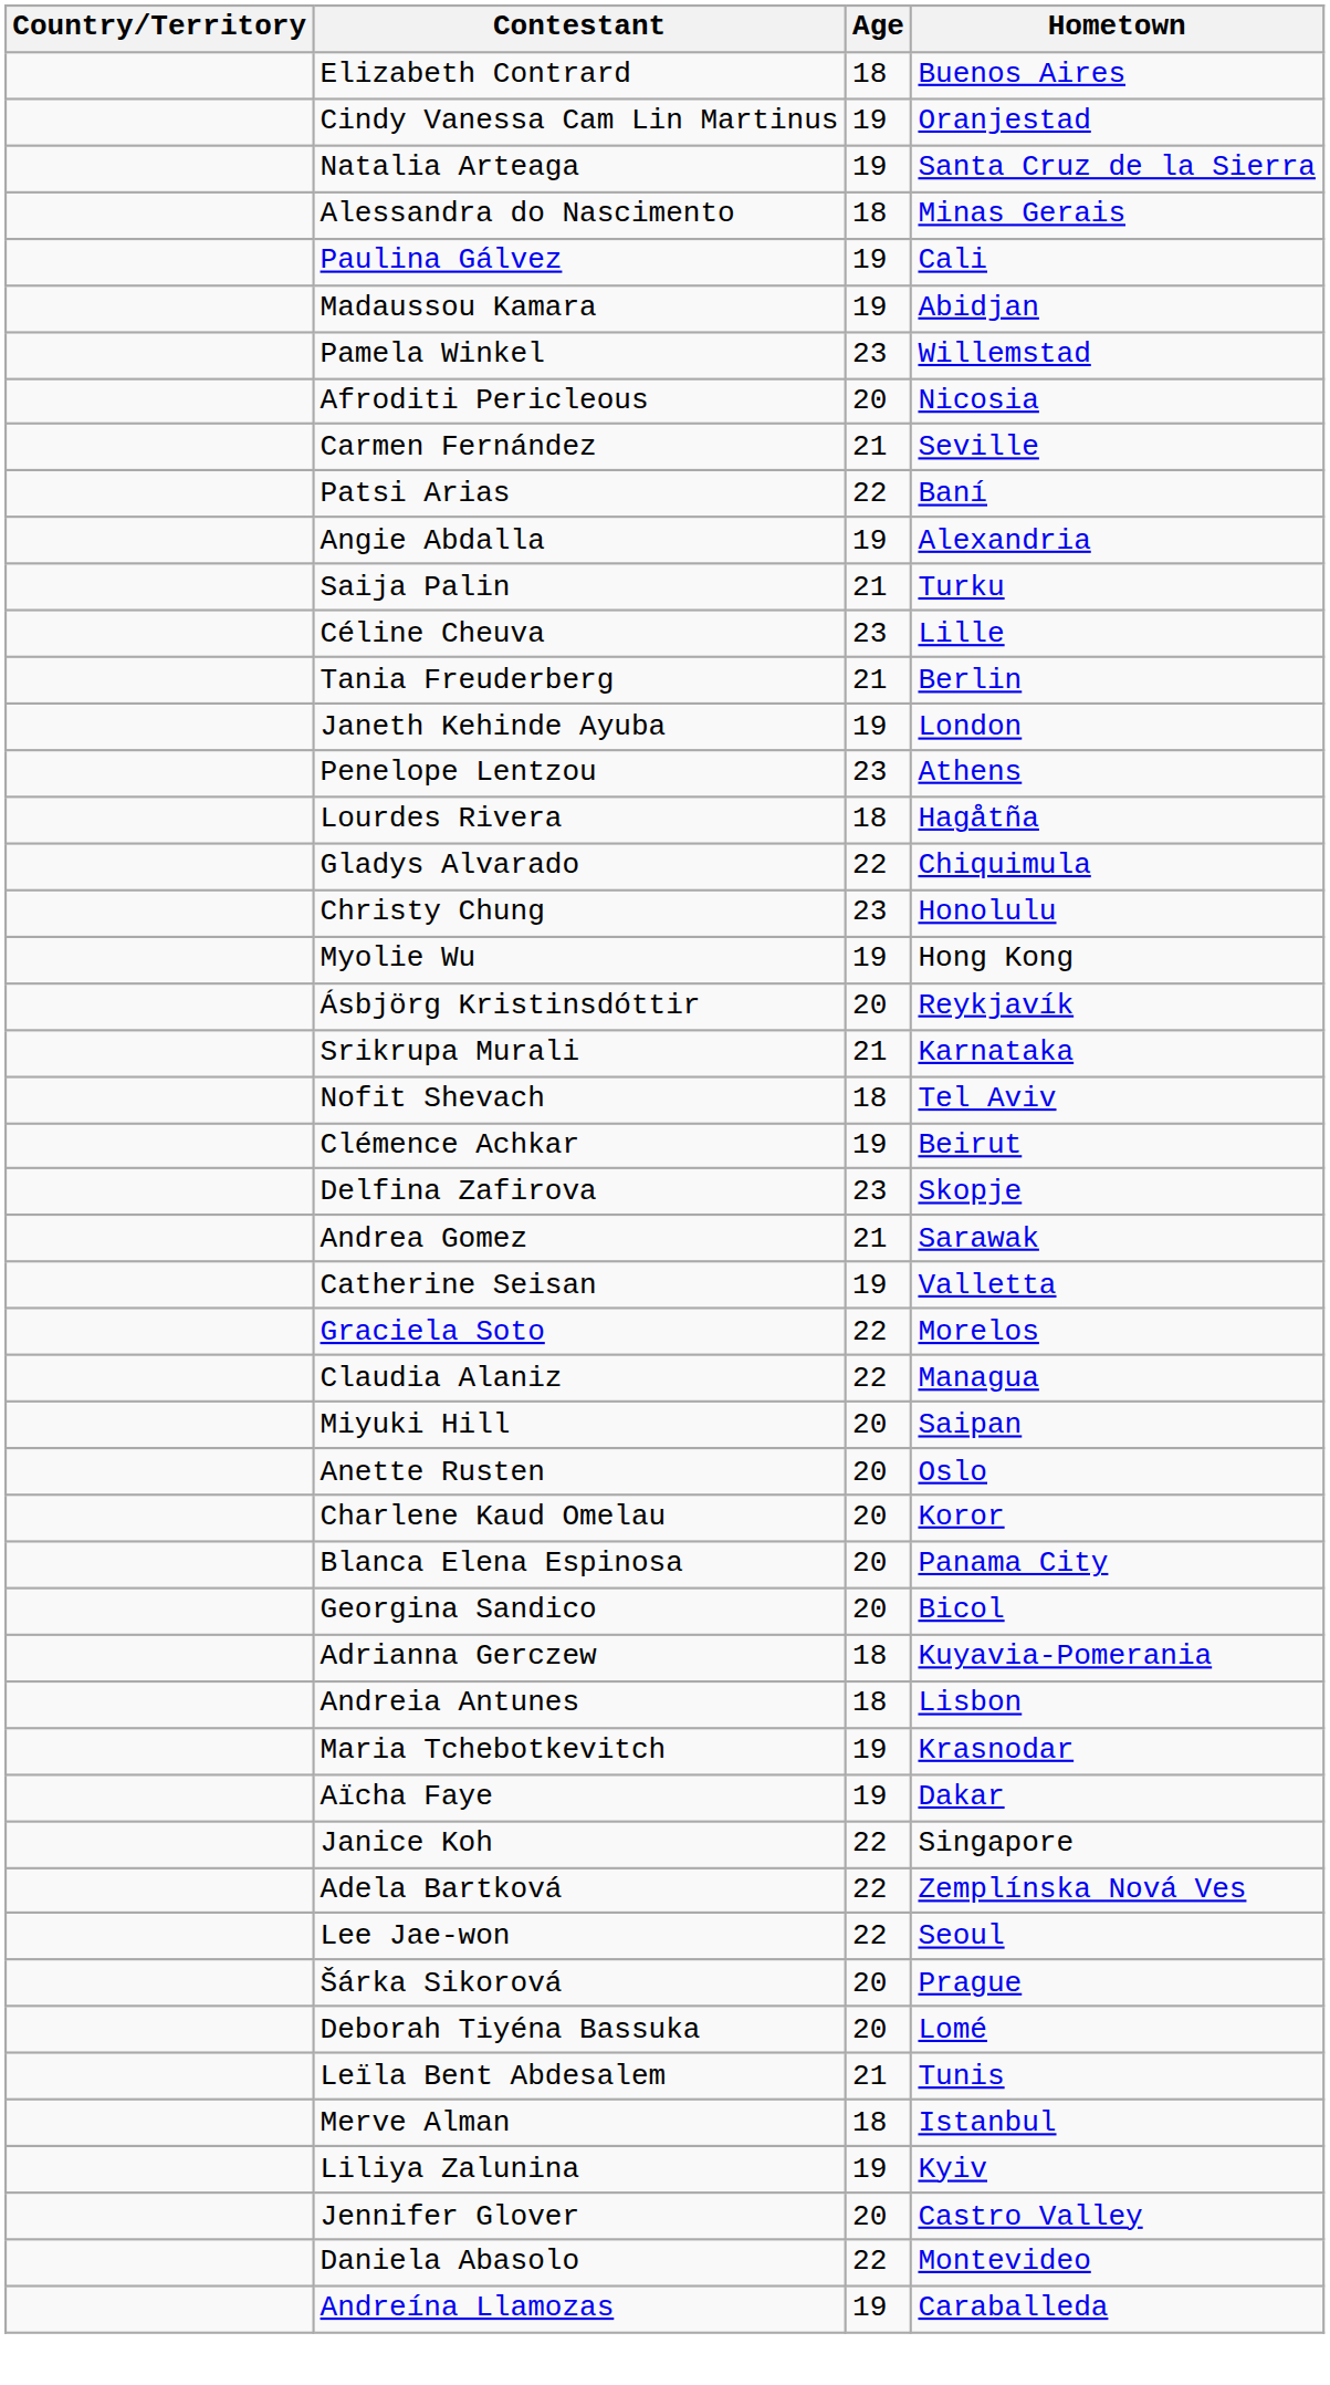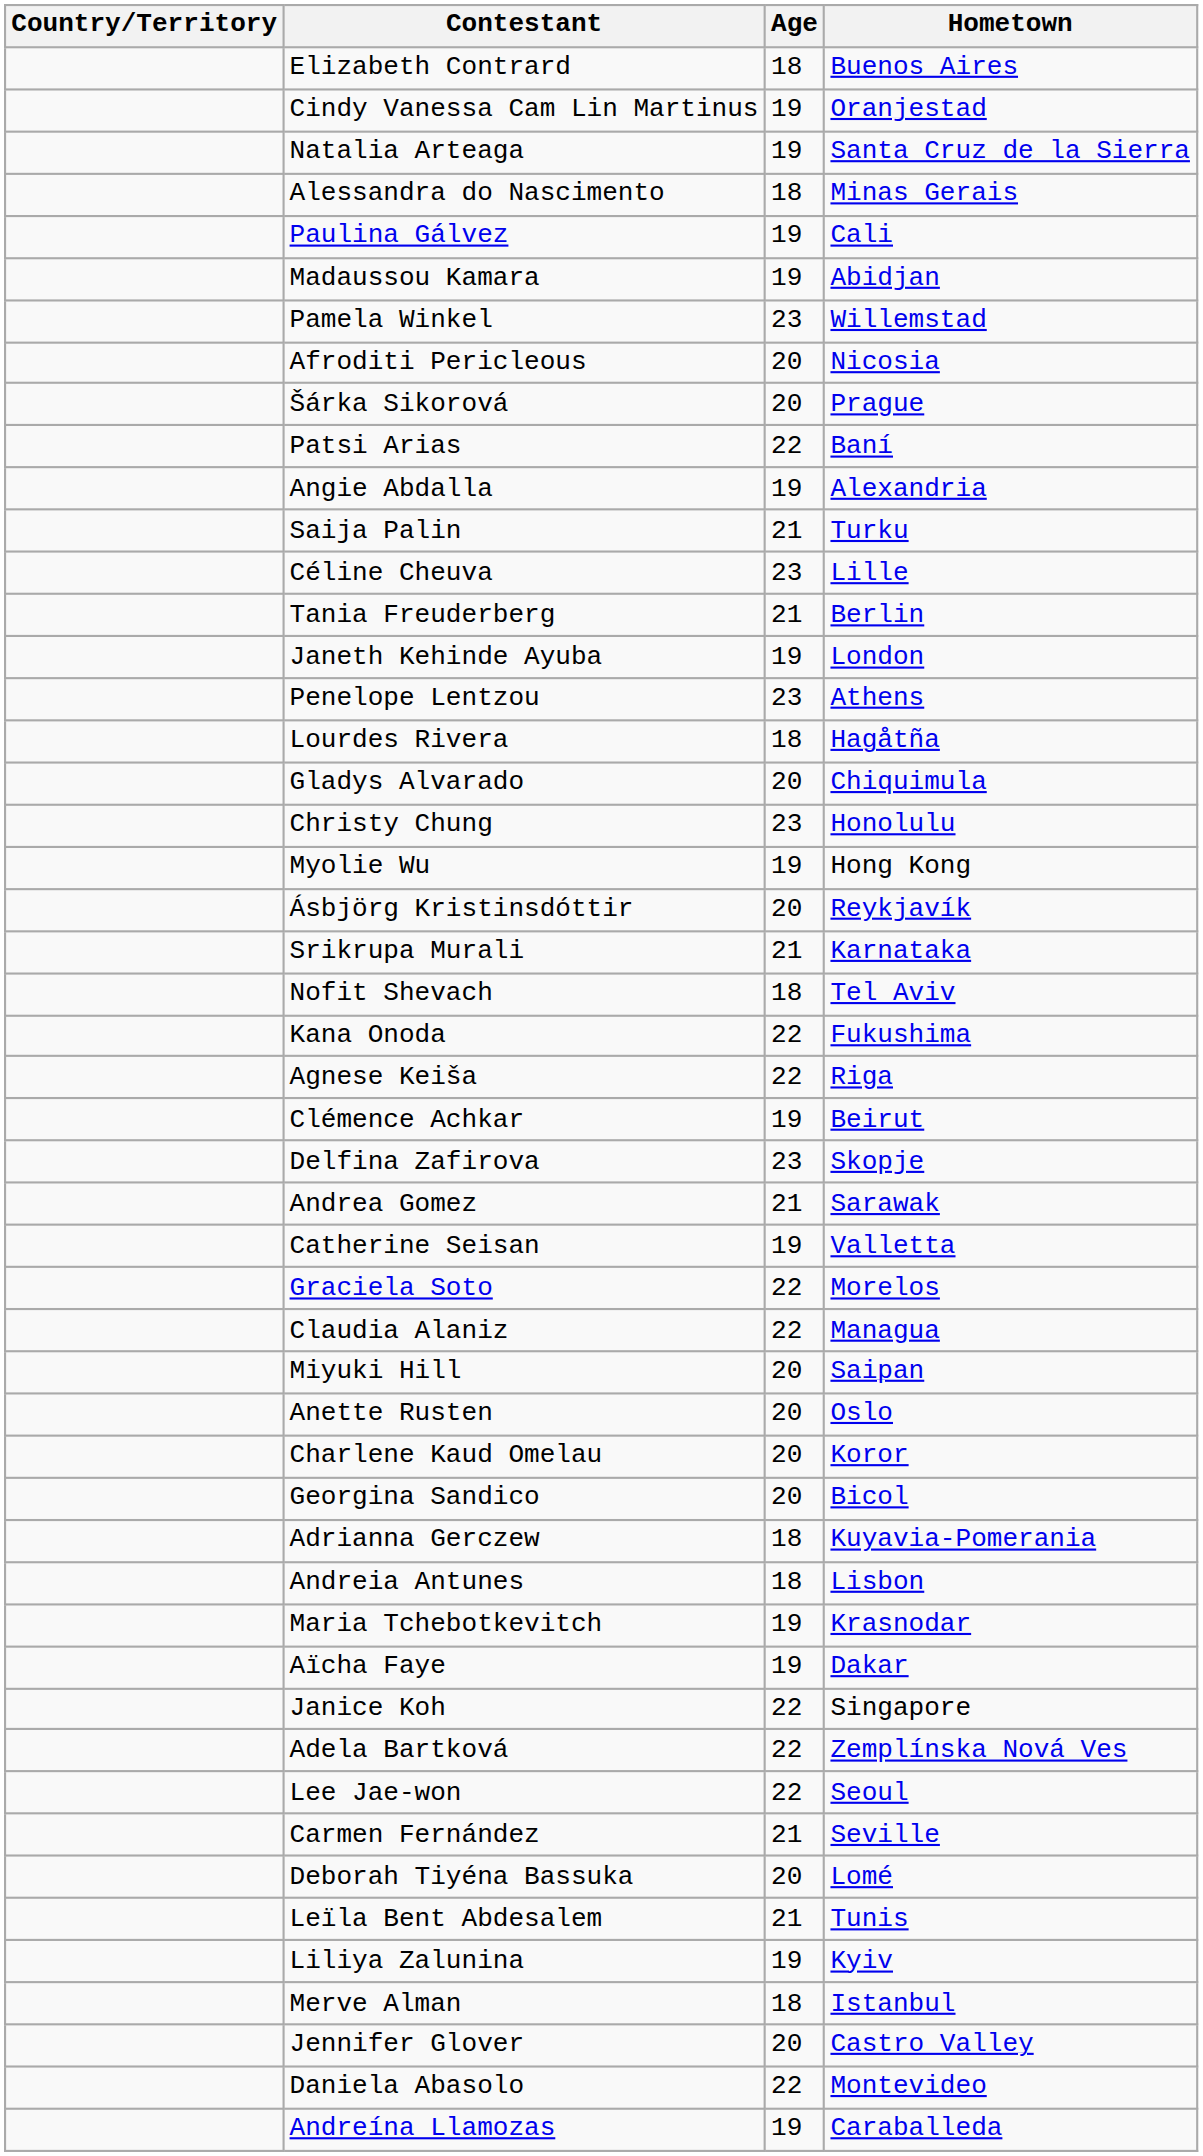 <table class="wikitable sortable" style="font-size:95%;">
 <tr>
 <th>Country/Territory</th>
 <th>Contestant</th>
 <th>Age</th>
 <th>Hometown</th>
 </tr>
 <tr>
 <td></td>
 <td>Elizabeth Contrard</td>
 <td>18</td>
 <td><a href='#'>Buenos Aires</a></td>
 </tr>
 <tr>
 <td></td>
 <td>Cindy Vanessa Cam Lin Martinus</td>
 <td>19</td>
 <td><a href='#'>Oranjestad</a></td>
 </tr>
 <tr>
 <td></td>
 <td>Natalia Arteaga</td>
 <td>19</td>
 <td><a href='#'>Santa Cruz de la Sierra</a></td>
 </tr>
 <tr>
 <td></td>
 <td>Alessandra do Nascimento</td>
 <td>18</td>
 <td><a href='#'>Minas Gerais</a></td>
 </tr>
 <tr>
 <td></td>
 <td><a href='#'>Paulina Gálvez</a></td>
 <td>19</td>
 <td><a href='#'>Cali</a></td>
 </tr>
 <tr>
 <td></td>
 <td>Madaussou Kamara</td>
 <td>19</td>
 <td><a href='#'>Abidjan</a></td>
 </tr>
 <tr>
 <td></td>
 <td>Pamela Winkel</td>
 <td>23</td>
 <td><a href='#'>Willemstad</a></td>
 </tr>
 <tr>
 <td></td>
 <td>Afroditi Pericleous</td>
 <td>20</td>
 <td><a href='#'>Nicosia</a></td>
 </tr>
 <tr>
 <td></td>
-<td>Carmen Fernández</td>
-<td>21</td>
-<td><a href='#'>Seville</a></td>
+<td>Šárka Sikorová</td>
+<td>20</td>
+<td><a href='#'>Prague</a></td>
 </tr>
 <tr>
 <td></td>
 <td>Patsi Arias</td>
 <td>22</td>
 <td><a href='#'>Baní</a></td>
 </tr>
 <tr>
 <td></td>
 <td>Angie Abdalla</td>
 <td>19</td>
 <td><a href='#'>Alexandria</a></td>
 </tr>
 <tr>
 <td></td>
 <td>Saija Palin</td>
 <td>21</td>
 <td><a href='#'>Turku</a></td>
 </tr>
 <tr>
 <td></td>
 <td>Céline Cheuva</td>
 <td>23</td>
 <td><a href='#'>Lille</a></td>
 </tr>
 <tr>
 <td></td>
 <td>Tania Freuderberg</td>
 <td>21</td>
 <td><a href='#'>Berlin</a></td>
 </tr>
 <tr>
 <td></td>
 <td>Janeth Kehinde Ayuba</td>
 <td>19</td>
 <td><a href='#'>London</a></td>
 </tr>
 <tr>
 <td></td>
 <td>Penelope Lentzou</td>
 <td>23</td>
 <td><a href='#'>Athens</a></td>
 </tr>
 <tr>
 <td></td>
 <td>Lourdes Rivera</td>
 <td>18</td>
 <td><a href='#'>Hagåtña</a></td>
 </tr>
 <tr>
 <td></td>
 <td>Gladys Alvarado</td>
-<td>22</td>
+<td>20</td>
 <td><a href='#'>Chiquimula</a></td>
 </tr>
 <tr>
 <td></td>
 <td>Christy Chung</td>
 <td>23</td>
 <td><a href='#'>Honolulu</a></td>
 </tr>
 <tr>
 <td></td>
 <td>Myolie Wu</td>
 <td>19</td>
 <td>Hong Kong</td>
 </tr>
 <tr>
 <td></td>
 <td>Ásbjörg Kristinsdóttir</td>
 <td>20</td>
 <td><a href='#'>Reykjavík</a></td>
 </tr>
 <tr>
 <td></td>
 <td>Srikrupa Murali</td>
 <td>21</td>
 <td><a href='#'>Karnataka</a></td>
 </tr>
 <tr>
 <td></td>
 <td>Nofit Shevach</td>
 <td>18</td>
 <td><a href='#'>Tel Aviv</a></td>
+</tr>
+<tr>
+<td></td>
+<td>Kana Onoda</td>
+<td>22</td>
+<td><a href='#'>Fukushima</a></td>
+</tr>
+<tr>
+<td></td>
+<td>Agnese Keiša</td>
+<td>22</td>
+<td><a href='#'>Riga</a></td>
 </tr>
 <tr>
 <td></td>
 <td>Clémence Achkar</td>
 <td>19</td>
 <td><a href='#'>Beirut</a></td>
 </tr>
 <tr>
 <td></td>
 <td>Delfina Zafirova</td>
 <td>23</td>
 <td><a href='#'>Skopje</a></td>
 </tr>
 <tr>
 <td></td>
 <td>Andrea Gomez</td>
 <td>21</td>
 <td><a href='#'>Sarawak</a></td>
 </tr>
 <tr>
 <td></td>
 <td>Catherine Seisan</td>
 <td>19</td>
 <td><a href='#'>Valletta</a></td>
 </tr>
 <tr>
 <td></td>
 <td><a href='#'>Graciela Soto</a></td>
 <td>22</td>
 <td><a href='#'>Morelos</a></td>
 </tr>
 <tr>
 <td></td>
 <td>Claudia Alaniz</td>
 <td>22</td>
 <td><a href='#'>Managua</a></td>
 </tr>
 <tr>
 <td></td>
 <td>Miyuki Hill</td>
 <td>20</td>
 <td><a href='#'>Saipan</a></td>
 </tr>
 <tr>
 <td></td>
 <td>Anette Rusten</td>
 <td>20</td>
 <td><a href='#'>Oslo</a></td>
 </tr>
 <tr>
 <td></td>
 <td>Charlene Kaud Omelau</td>
 <td>20</td>
 <td><a href='#'>Koror</a></td>
 </tr>
 <tr>
 <td></td>
-<td>Blanca Elena Espinosa</td>
-<td>20</td>
-<td><a href='#'>Panama City</a></td>
-</tr>
-<tr>
-<td></td>
 <td>Georgina Sandico</td>
 <td>20</td>
 <td><a href='#'>Bicol</a></td>
 </tr>
 <tr>
 <td></td>
 <td>Adrianna Gerczew</td>
 <td>18</td>
 <td><a href='#'>Kuyavia-Pomerania</a></td>
 </tr>
 <tr>
 <td></td>
 <td>Andreia Antunes</td>
 <td>18</td>
 <td><a href='#'>Lisbon</a></td>
 </tr>
 <tr>
 <td></td>
 <td>Maria Tchebotkevitch</td>
 <td>19</td>
 <td><a href='#'>Krasnodar</a></td>
 </tr>
 <tr>
 <td></td>
 <td>Aïcha Faye</td>
 <td>19</td>
 <td><a href='#'>Dakar</a></td>
 </tr>
 <tr>
 <td></td>
 <td>Janice Koh</td>
 <td>22</td>
 <td>Singapore</td>
 </tr>
 <tr>
 <td></td>
 <td>Adela Bartková</td>
 <td>22</td>
 <td><a href='#'>Zemplínska Nová Ves</a></td>
 </tr>
 <tr>
 <td></td>
 <td>Lee Jae-won</td>
 <td>22</td>
 <td><a href='#'>Seoul</a></td>
 </tr>
 <tr>
 <td></td>
-<td>Šárka Sikorová</td>
-<td>20</td>
-<td><a href='#'>Prague</a></td>
+<td>Carmen Fernández</td>
+<td>21</td>
+<td><a href='#'>Seville</a></td>
 </tr>
 <tr>
 <td></td>
 <td>Deborah Tiyéna Bassuka</td>
 <td>20</td>
 <td><a href='#'>Lomé</a></td>
 </tr>
 <tr>
 <td></td>
 <td>Leïla Bent Abdesalem</td>
 <td>21</td>
 <td><a href='#'>Tunis</a></td>
 </tr>
 <tr>
 <td></td>
+<td>Liliya Zalunina</td>
+<td>19</td>
+<td><a href='#'>Kyiv</a></td>
+</tr>
+<tr>
+<td></td>
 <td>Merve Alman</td>
 <td>18</td>
 <td><a href='#'>Istanbul</a></td>
-</tr>
-<tr>
-<td></td>
-<td>Liliya Zalunina</td>
-<td>19</td>
-<td><a href='#'>Kyiv</a></td>
 </tr>
 <tr>
 <td></td>
 <td>Jennifer Glover</td>
 <td>20</td>
 <td><a href='#'>Castro Valley</a></td>
 </tr>
 <tr>
 <td></td>
 <td>Daniela Abasolo</td>
 <td>22</td>
 <td><a href='#'>Montevideo</a></td>
 </tr>
 <tr>
 <td></td>
 <td><a href='#'>Andreína Llamozas</a></td>
 <td>19</td>
 <td><a href='#'>Caraballeda</a></td>
 </tr>
 </table>
